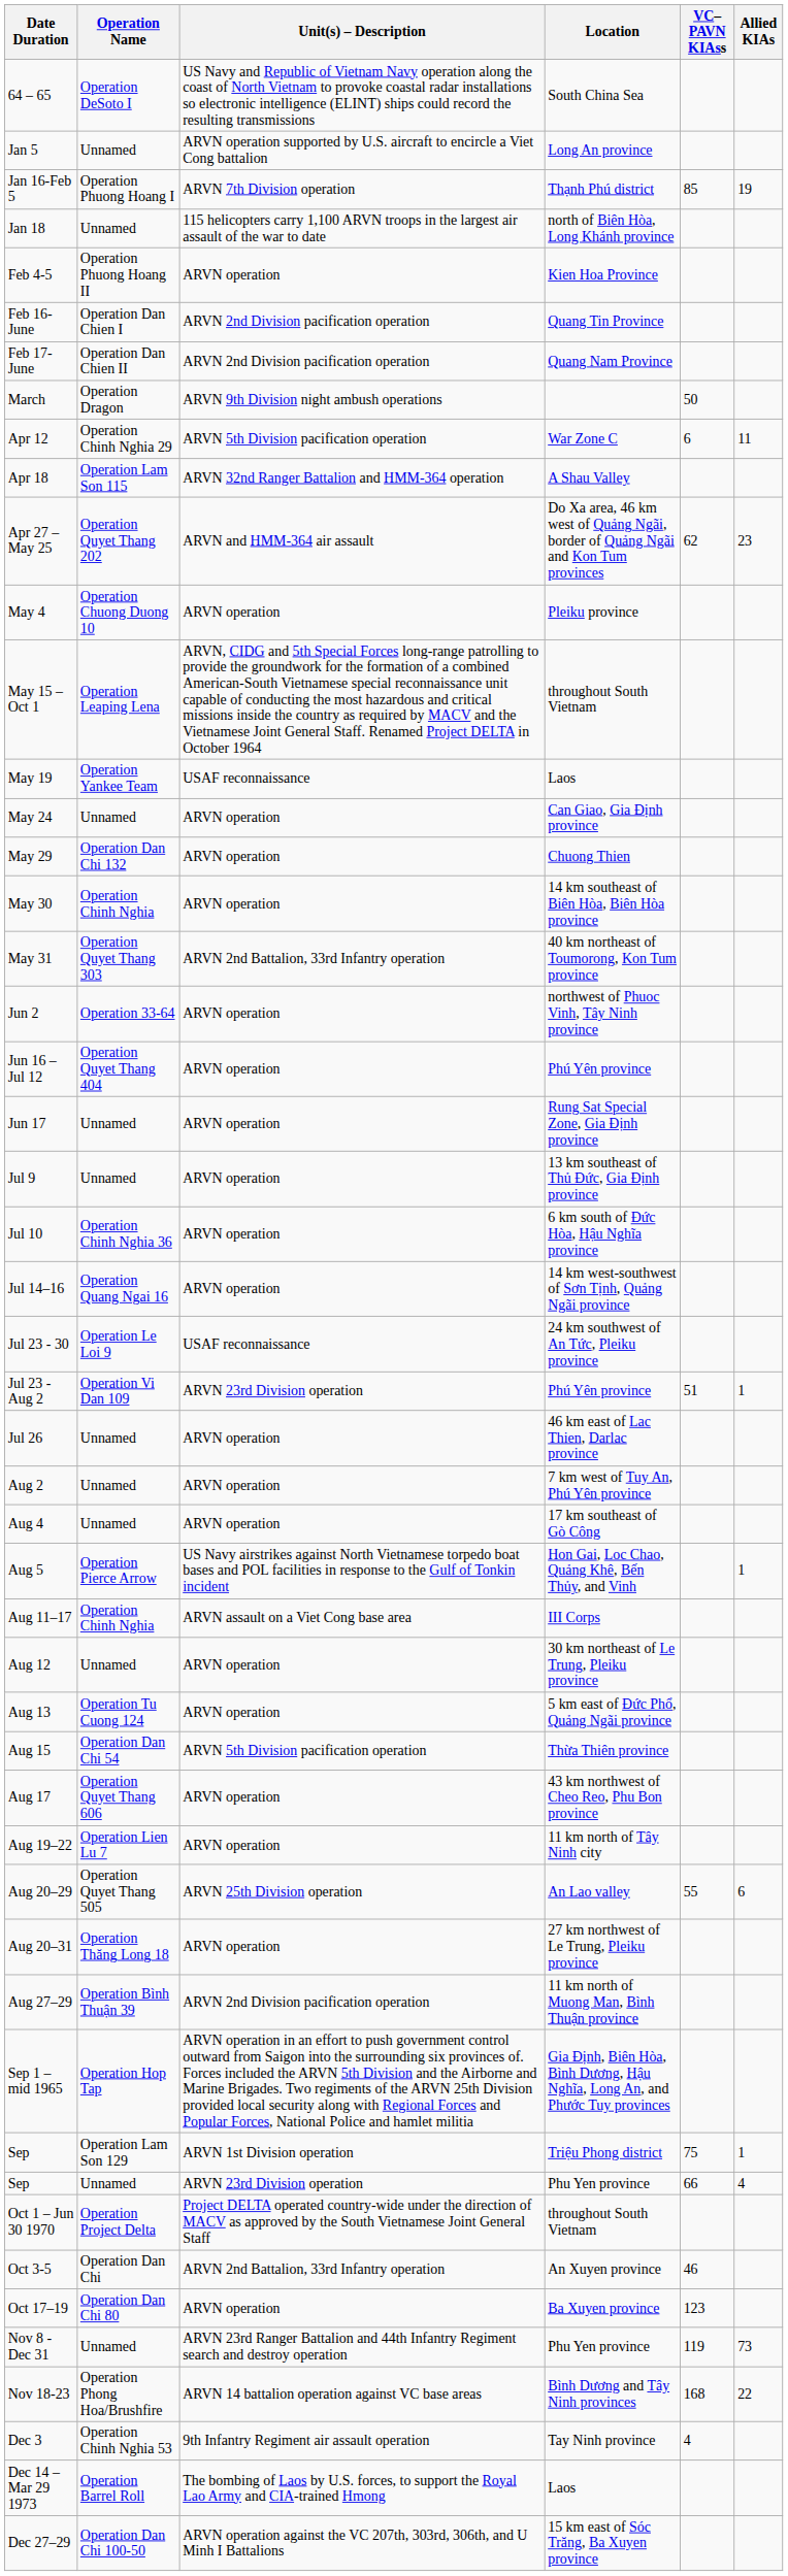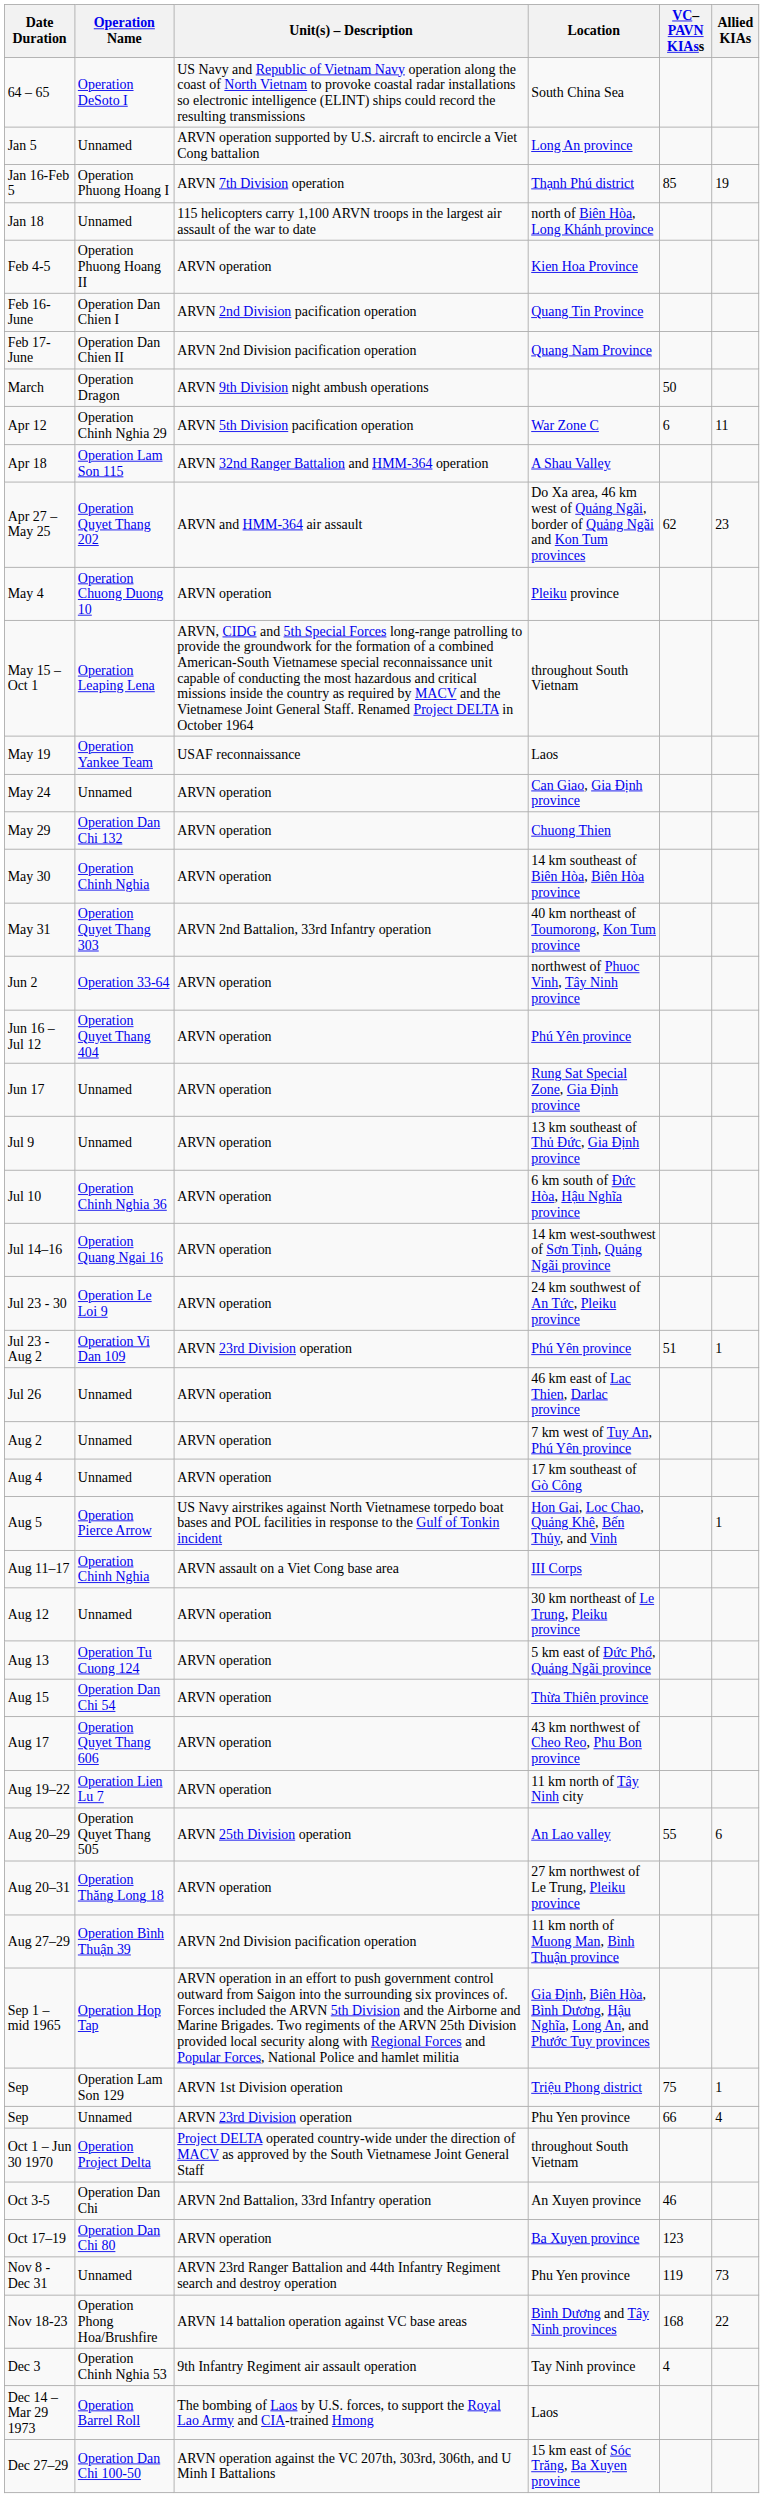 <table class="wikitable sortable">
 <tr>
 <th>Date Duration</th>
 <th><a href='#'>Operation</a> Name</th>
 <th>Unit(s) – Description</th>
 <th>Location</th>
 <th><a href='#'>VC</a>–<a href='#'>PAVN</a> <a href='#'>KIAs</a>s</th>
 <th>Allied KIAs</th>
 </tr>
 <tr>
 <td>64 – 65</td>
 <td><a href='#'>Operation DeSoto I</a></td>
 <td>US Navy and <a href='#'>Republic of Vietnam Navy</a> operation along the coast of <a href='#'>North Vietnam</a> to provoke coastal radar installations so electronic intelligence (ELINT) ships could record the resulting transmissions</td>
 <td>South China Sea</td>
 <td></td>
 <td></td>
 </tr>
 <tr>
 <td>Jan 5</td>
 <td>Unnamed</td>
 <td>ARVN operation supported by U.S. aircraft to encircle a Viet Cong battalion</td>
 <td><a href='#'>Long An province</a></td>
 <td></td>
 <td></td>
 </tr>
 <tr>
 <td>Jan 16-Feb 5</td>
 <td>Operation Phuong Hoang I</td>
 <td>ARVN <a href='#'>7th Division</a> operation</td>
 <td><a href='#'>Thạnh Phú district</a></td>
 <td>85</td>
 <td>19</td>
 </tr>
 <tr>
 <td>Jan 18</td>
 <td>Unnamed</td>
 <td>115 helicopters carry 1,100 ARVN troops in the largest air assault of the war to date</td>
 <td>north of <a href='#'>Biên Hòa</a>, <a href='#'>Long Khánh province</a></td>
 <td></td>
 <td></td>
 </tr>
 <tr>
 <td>Feb 4-5</td>
 <td>Operation Phuong Hoang II</td>
 <td>ARVN operation</td>
 <td><a href='#'>Kien Hoa Province</a></td>
 <td></td>
 <td></td>
 </tr>
 <tr>
 <td>Feb 16-June</td>
 <td>Operation Dan Chien I</td>
 <td>ARVN <a href='#'>2nd Division</a> pacification operation</td>
 <td><a href='#'>Quang Tin Province</a></td>
 <td></td>
 <td></td>
 </tr>
 <tr>
 <td>Feb 17-June</td>
 <td>Operation Dan Chien II</td>
 <td>ARVN 2nd Division pacification operation</td>
 <td><a href='#'>Quang Nam Province</a></td>
 <td></td>
 <td></td>
 </tr>
 <tr>
 <td>March</td>
 <td>Operation Dragon</td>
 <td>ARVN <a href='#'>9th Division</a> night ambush operations</td>
 <td></td>
 <td>50</td>
 <td></td>
 </tr>
 <tr>
 <td>Apr 12</td>
 <td>Operation Chinh Nghia 29</td>
 <td>ARVN <a href='#'>5th Division</a> pacification operation</td>
 <td><a href='#'>War Zone C</a></td>
 <td>6</td>
 <td>11</td>
 </tr>
 <tr>
 <td>Apr 18</td>
 <td><a href='#'>Operation Lam Son 115</a></td>
 <td>ARVN <a href='#'>32nd Ranger Battalion</a> and <a href='#'>HMM-364</a> operation</td>
 <td><a href='#'>A Shau Valley</a></td>
 <td></td>
 <td></td>
 </tr>
 <tr>
 <td>Apr 27 – May 25</td>
 <td><a href='#'>Operation Quyet Thang 202</a></td>
 <td>ARVN and <a href='#'>HMM-364</a> air assault</td>
 <td>Do Xa area, 46 km west of <a href='#'>Quảng Ngãi</a>, border of <a href='#'>Quảng Ngãi</a> and <a href='#'>Kon Tum provinces</a></td>
 <td>62</td>
 <td>23</td>
 </tr>
 <tr>
 <td>May 4</td>
 <td><a href='#'>Operation Chuong Duong 10</a></td>
 <td>ARVN operation</td>
 <td><a href='#'>Pleiku</a> province</td>
 <td></td>
 <td></td>
 </tr>
 <tr>
 <td>May 15 – Oct 1</td>
 <td><a href='#'>Operation Leaping Lena</a></td>
 <td>ARVN, <a href='#'>CIDG</a> and <a href='#'>5th Special Forces</a> long-range patrolling to provide the groundwork for the formation of a combined American-South Vietnamese special reconnaissance unit capable of conducting the most hazardous and critical missions inside the country as required by <a href='#'>MACV</a> and the Vietnamese Joint General Staff. Renamed <a href='#'>Project DELTA</a> in October 1964</td>
 <td>throughout South Vietnam</td>
 <td></td>
 <td></td>
 </tr>
 <tr>
 <td>May 19</td>
 <td><a href='#'>Operation Yankee Team</a></td>
 <td>USAF reconnaissance</td>
 <td>Laos</td>
 <td></td>
 <td></td>
 </tr>
 <tr>
 <td>May 24</td>
 <td>Unnamed</td>
 <td>ARVN operation</td>
 <td><a href='#'>Can Giao</a>, <a href='#'>Gia Định province</a></td>
 <td></td>
 <td></td>
 </tr>
 <tr>
 <td>May 29</td>
 <td><a href='#'>Operation Dan Chi 132</a></td>
 <td>ARVN operation</td>
 <td><a href='#'>Chuong Thien</a></td>
 <td></td>
 <td></td>
 </tr>
 <tr>
 <td>May 30</td>
 <td><a href='#'>Operation Chinh Nghia</a></td>
 <td>ARVN operation</td>
 <td>14 km southeast of <a href='#'>Biên Hòa</a>, <a href='#'>Biên Hòa province</a></td>
 <td></td>
 <td></td>
 </tr>
 <tr>
 <td>May 31</td>
 <td><a href='#'>Operation Quyet Thang 303</a></td>
 <td>ARVN 2nd Battalion, 33rd Infantry operation</td>
 <td>40 km northeast of <a href='#'>Toumorong</a>, <a href='#'>Kon Tum province</a></td>
 <td></td>
 <td></td>
 </tr>
 <tr>
 <td>Jun 2</td>
 <td><a href='#'>Operation 33-64</a></td>
 <td>ARVN operation</td>
 <td>northwest of <a href='#'>Phuoc Vinh</a>, <a href='#'>Tây Ninh province</a></td>
 <td></td>
 <td></td>
 </tr>
 <tr>
 <td>Jun 16 – Jul 12</td>
 <td><a href='#'>Operation Quyet Thang 404</a></td>
 <td>ARVN operation</td>
 <td><a href='#'>Phú Yên province</a></td>
 <td></td>
 <td></td>
 </tr>
 <tr>
 <td>Jun 17</td>
 <td>Unnamed</td>
 <td>ARVN operation</td>
 <td><a href='#'>Rung Sat Special Zone</a>, <a href='#'>Gia Định province</a></td>
 <td></td>
 <td></td>
 </tr>
 <tr>
 <td>Jul 9</td>
 <td>Unnamed</td>
 <td>ARVN operation</td>
 <td>13 km southeast of <a href='#'>Thủ Đức</a>, <a href='#'>Gia Định province</a></td>
 <td></td>
 <td></td>
 </tr>
 <tr>
 <td>Jul 10</td>
 <td><a href='#'>Operation Chinh Nghia 36</a></td>
 <td>ARVN operation</td>
 <td>6 km south of <a href='#'>Đức Hòa</a>, <a href='#'>Hậu Nghĩa province</a></td>
 <td></td>
 <td></td>
 </tr>
 <tr>
 <td>Jul 14–16</td>
 <td><a href='#'>Operation Quang Ngai  16</a></td>
 <td>ARVN operation</td>
 <td>14 km west-southwest of <a href='#'>Sơn Tịnh</a>, <a href='#'>Quảng Ngãi province</a></td>
 <td></td>
 <td></td>
 </tr>
 <tr>
 <td>Jul 23 - 30</td>
 <td><a href='#'>Operation Le Loi 9</a></td>
-<td>USAF reconnaissance</td>
+<td>ARVN operation</td>
 <td>24 km southwest of <a href='#'>An Tức</a>, <a href='#'>Pleiku province</a></td>
 <td></td>
 <td></td>
 </tr>
 <tr>
 <td>Jul 23 - Aug 2</td>
 <td><a href='#'>Operation Vi Dan 109</a></td>
 <td>ARVN <a href='#'>23rd Division</a> operation</td>
 <td><a href='#'>Phú Yên province</a></td>
 <td>51</td>
 <td>1</td>
 </tr>
 <tr>
 <td>Jul 26</td>
 <td>Unnamed</td>
 <td>ARVN operation</td>
 <td>46 km east of <a href='#'>Lac Thien</a>, <a href='#'>Darlac province</a></td>
 <td></td>
 <td></td>
 </tr>
 <tr>
 <td>Aug 2</td>
 <td>Unnamed</td>
 <td>ARVN operation</td>
 <td>7 km west of <a href='#'>Tuy An</a>, <a href='#'>Phú Yên province</a></td>
 <td></td>
 <td></td>
 </tr>
 <tr>
 <td>Aug 4</td>
 <td>Unnamed</td>
 <td>ARVN operation</td>
 <td>17 km southeast of <a href='#'>Gò Công</a></td>
 <td></td>
 <td></td>
 </tr>
 <tr>
 <td>Aug 5</td>
 <td><a href='#'>Operation Pierce Arrow</a></td>
 <td>US Navy airstrikes against North Vietnamese torpedo boat bases and POL facilities in response to the <a href='#'>Gulf of Tonkin incident</a></td>
 <td><a href='#'>Hon Gai</a>, <a href='#'>Loc Chao</a>, <a href='#'>Quảng Khê</a>, <a href='#'>Bến Thủy</a>, and <a href='#'>Vinh</a></td>
 <td></td>
 <td>1</td>
 </tr>
 <tr>
 <td>Aug 11–17</td>
 <td><a href='#'>Operation Chinh Nghia</a></td>
 <td>ARVN assault on a Viet Cong base area</td>
 <td><a href='#'>III Corps</a></td>
 <td></td>
 <td></td>
 </tr>
 <tr>
 <td>Aug 12</td>
 <td>Unnamed</td>
 <td>ARVN operation</td>
 <td>30 km northeast of <a href='#'>Le Trung</a>, <a href='#'>Pleiku province</a></td>
 <td></td>
 <td></td>
 </tr>
 <tr>
 <td>Aug 13</td>
 <td><a href='#'>Operation Tu Cuong 124</a></td>
 <td>ARVN operation</td>
 <td>5 km east of <a href='#'>Đức Phổ</a>, <a href='#'>Quảng Ngãi province</a></td>
 <td></td>
 <td></td>
 </tr>
 <tr>
 <td>Aug 15</td>
 <td><a href='#'>Operation Dan Chi 54</a></td>
-<td>ARVN <a href='#'>5th Division</a> pacification operation</td>
+<td>ARVN operation</td>
 <td><a href='#'>Thừa Thiên province</a></td>
 <td></td>
 <td></td>
 </tr>
 <tr>
 <td>Aug 17</td>
 <td><a href='#'>Operation Quyet Thang 606</a></td>
 <td>ARVN operation</td>
 <td>43 km northwest of <a href='#'>Cheo Reo</a>, <a href='#'>Phu Bon province</a></td>
 <td></td>
 <td></td>
 </tr>
 <tr>
 <td>Aug 19–22</td>
 <td><a href='#'>Operation Lien Lu 7</a></td>
 <td>ARVN operation</td>
 <td>11 km north of <a href='#'>Tây Ninh</a> city</td>
 <td></td>
 <td></td>
 </tr>
 <tr>
 <td>Aug 20–29</td>
 <td>Operation Quyet Thang 505</td>
 <td>ARVN <a href='#'>25th Division</a> operation</td>
 <td><a href='#'>An Lao valley</a></td>
 <td>55</td>
 <td>6</td>
 </tr>
 <tr>
 <td>Aug 20–31</td>
 <td><a href='#'>Operation Thăng Long 18</a></td>
 <td>ARVN operation</td>
 <td>27 km northwest of Le Trung, <a href='#'>Pleiku province</a></td>
 <td></td>
 <td></td>
 </tr>
 <tr>
 <td>Aug 27–29</td>
 <td><a href='#'>Operation Bình Thuận 39</a></td>
 <td>ARVN 2nd Division pacification operation</td>
 <td>11 km north of <a href='#'>Muong Man</a>, <a href='#'>Bình Thuận province</a></td>
 <td></td>
 <td></td>
 </tr>
 <tr>
 <td>Sep 1 – mid 1965</td>
 <td><a href='#'>Operation Hop Tap</a></td>
 <td>ARVN operation in an effort to push government control outward from Saigon into the surrounding six provinces of. Forces included the ARVN <a href='#'>5th Division</a> and the Airborne and Marine Brigades. Two regiments of the ARVN 25th Division provided local security along with <a href='#'>Regional Forces</a> and <a href='#'>Popular Forces</a>, National Police and hamlet militia</td>
 <td><a href='#'>Gia Định</a>, <a href='#'>Biên Hòa</a>, <a href='#'>Bình Dương</a>, <a href='#'>Hậu Nghĩa</a>, <a href='#'>Long An</a>, and <a href='#'>Phước Tuy provinces</a></td>
 <td></td>
 <td></td>
 </tr>
 <tr>
 <td>Sep</td>
 <td>Operation Lam Son 129</td>
 <td>ARVN 1st Division operation</td>
 <td><a href='#'>Triệu Phong district</a></td>
 <td>75</td>
 <td>1</td>
 </tr>
 <tr>
 <td>Sep</td>
 <td>Unnamed</td>
 <td>ARVN <a href='#'>23rd Division</a> operation</td>
 <td>Phu Yen province</td>
 <td>66</td>
 <td>4</td>
 </tr>
 <tr>
 <td>Oct 1 – Jun 30 1970</td>
 <td><a href='#'>Operation Project Delta</a></td>
 <td><a href='#'>Project DELTA</a> operated country-wide under the direction of <a href='#'>MACV</a> as approved by the South Vietnamese Joint General Staff</td>
 <td>throughout South Vietnam</td>
 <td></td>
 <td></td>
 </tr>
 <tr>
 <td>Oct 3-5</td>
 <td>Operation Dan Chi</td>
 <td>ARVN 2nd Battalion, 33rd Infantry operation</td>
 <td>An Xuyen province</td>
 <td>46</td>
 <td></td>
 </tr>
 <tr>
 <td>Oct 17–19</td>
 <td><a href='#'>Operation Dan Chi 80</a></td>
 <td>ARVN operation</td>
 <td><a href='#'>Ba Xuyen province</a></td>
 <td>123</td>
 <td></td>
 </tr>
 <tr>
 <td>Nov 8 - Dec 31</td>
 <td>Unnamed</td>
 <td>ARVN 23rd Ranger Battalion and 44th Infantry Regiment search and destroy operation</td>
 <td>Phu Yen province</td>
 <td>119</td>
 <td>73</td>
 </tr>
 <tr>
 <td>Nov 18-23</td>
 <td>Operation Phong Hoa/Brushfire</td>
 <td>ARVN 14 battalion operation against VC base areas</td>
 <td><a href='#'>Bình Dương</a> and <a href='#'>Tây Ninh provinces</a></td>
 <td>168</td>
 <td>22</td>
 </tr>
 <tr>
 <td>Dec 3</td>
 <td>Operation Chinh Nghia 53</td>
 <td>9th Infantry Regiment air assault operation</td>
 <td>Tay Ninh province</td>
 <td>4</td>
 <td></td>
 </tr>
 <tr>
 <td>Dec 14 – Mar 29 1973</td>
 <td><a href='#'>Operation Barrel Roll</a></td>
 <td>The bombing of <a href='#'>Laos</a> by U.S. forces, to support the <a href='#'>Royal Lao Army</a> and <a href='#'>CIA</a>-trained <a href='#'>Hmong</a></td>
 <td>Laos</td>
 <td></td>
 <td></td>
 </tr>
 <tr>
 <td>Dec 27–29</td>
 <td><a href='#'>Operation Dan Chi 100-50</a></td>
 <td>ARVN operation against the VC 207th, 303rd, 306th, and U Minh I Battalions</td>
 <td>15 km east of <a href='#'>Sóc Trăng</a>, <a href='#'>Ba Xuyen province</a></td>
 <td></td>
 <td></td>
 </tr>
 </table>
